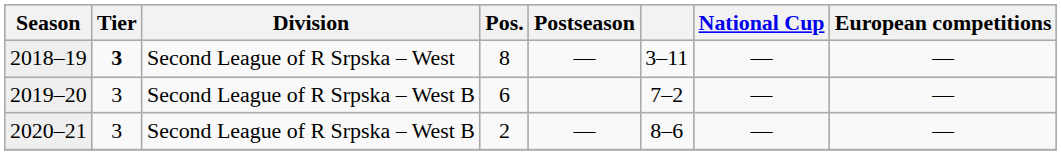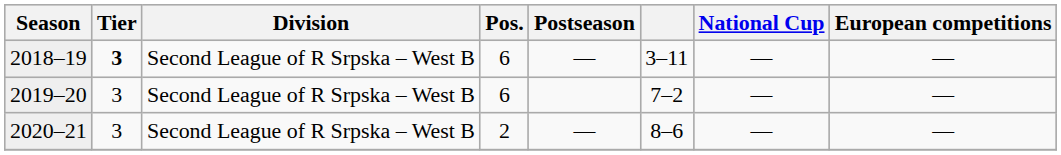 <table class="wikitable" style="font-size:85%; text-align:center">
 <tr>
 <th>Season</th>
 <th>Tier</th>
 <th>Division</th>
 <th>Pos.</th>
 <th>Postseason</th>
 <th></th>
 <th><a href='#'>National Cup</a></th>
 <th colspan=3>European competitions</th>
 </tr>
 <tr>
 <td bgcolor=#efefef>2018–19</td>
 <td><strong>3</strong></td>
-<td align=left>Second League of R Srpska – West</td>
-<td>8</td>
+<td align=left>Second League of R Srpska – West B</td>
+<td>6</td>
 <td>—</td>
 <td>3–11</td>
 <td>—</td>
 <td colspan=3>—</td>
 </tr>
 <tr>
 <td bgcolor=#efefef>2019–20</td>
 <td>3</td>
 <td align=left>Second League of R Srpska – West B</td>
 <td>6</td>
 <td></td>
 <td>7–2</td>
 <td>—</td>
 <td colspan=3>—</td>
 </tr>
 <tr>
 <td bgcolor=#efefef>2020–21</td>
 <td>3</td>
 <td align=left>Second League of R Srpska – West B</td>
 <td>2</td>
 <td>—</td>
 <td>8–6</td>
 <td>—</td>
 <td colspan=3>—</td>
 </tr>
 <tr>
 </tr>
 </table>
